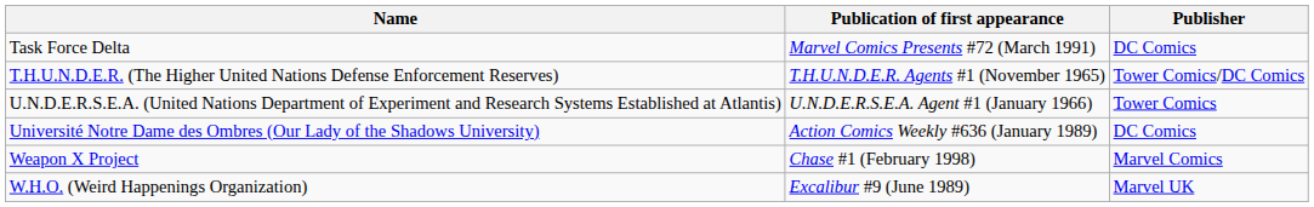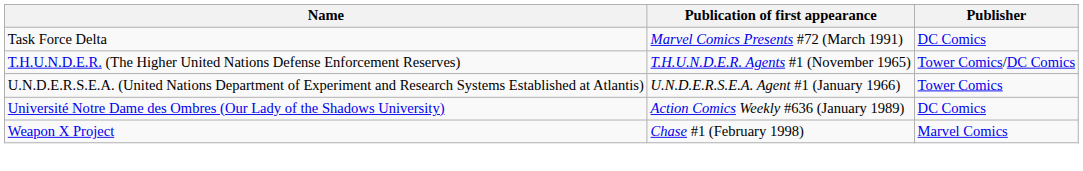 <table class="wikitable">
 <tr>
 <th>Name</th>
 <th>Publication of first appearance</th>
 <th>Publisher</th>
 </tr>
 <tr>
 <td>Task Force Delta</td>
 <td><em><a href='#'>Marvel Comics Presents</a></em> #72 (March 1991)</td>
 <td><a href='#'>DC Comics</a></td>
 </tr>
 <tr>
 <td><a href='#'>T.H.U.N.D.E.R.</a> (The Higher United Nations Defense Enforcement Reserves)</td>
 <td><em><a href='#'>T.H.U.N.D.E.R. Agents</a></em> #1 (November 1965)</td>
 <td><a href='#'>Tower Comics</a>/<a href='#'>DC Comics</a></td>
 </tr>
 <tr>
 <td>U.N.D.E.R.S.E.A. (United Nations Department of Experiment and Research Systems Established at Atlantis)</td>
 <td><em>U.N.D.E.R.S.E.A. Agent</em> #1 (January 1966)</td>
 <td><a href='#'>Tower Comics</a></td>
 </tr>
 <tr>
 <td><a href='#'>Université Notre Dame des Ombres (Our Lady of the Shadows University)</a></td>
 <td><em><a href='#'>Action Comics</a> Weekly</em> #636 (January 1989)</td>
 <td><a href='#'>DC Comics</a></td>
 </tr>
 <tr>
 <td><a href='#'>Weapon X Project</a></td>
 <td><em><a href='#'>Chase</a></em> #1 (February 1998)</td>
 <td><a href='#'>Marvel Comics</a></td>
 </tr>
-<tr>
-<td><a href='#'>W.H.O.</a> (Weird Happenings Organization)</td>
-<td><em><a href='#'>Excalibur</a></em> #9 (June 1989)</td>
-<td><a href='#'>Marvel UK</a></td>
-</tr>
 </table>
